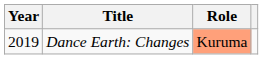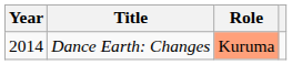 <table class="wikitable plainrowheaders">
 <tr>
 <th scope="col">Year</th>
 <th scope="col">Title</th>
 <th scope="col">Role</th>
 <th scope="col" class="unsortable"></th>
 </tr>
 <tr>
-<td>2019</td>
+<td>2014</td>
 <td><em>Dance Earth: Changes</em></td>
 <td style="background: lightsalmon;">Kuruma</td>
 <td></td>
 </tr>
 </table>
